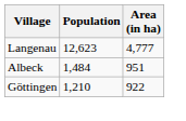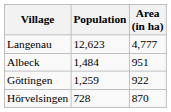 <table class="wikitable">
 <tr>
 <th>Village</th>
 <th>Population</th>
 <th>Area<br>(in ha)</th>
 </tr>
 <tr>
 <td>Langenau</td>
 <td>12,623</td>
 <td>4,777</td>
 </tr>
 <tr>
 <td>Albeck</td>
 <td>1,484</td>
 <td>951</td>
 </tr>
 <tr>
 <td>Göttingen</td>
-<td>1,210</td>
+<td>1,259</td>
 <td>922</td>
 </tr>
+<tr>
+<td>Hörvelsingen</td>
+<td>728</td>
+<td>870</td>
+</tr>
 </table>
